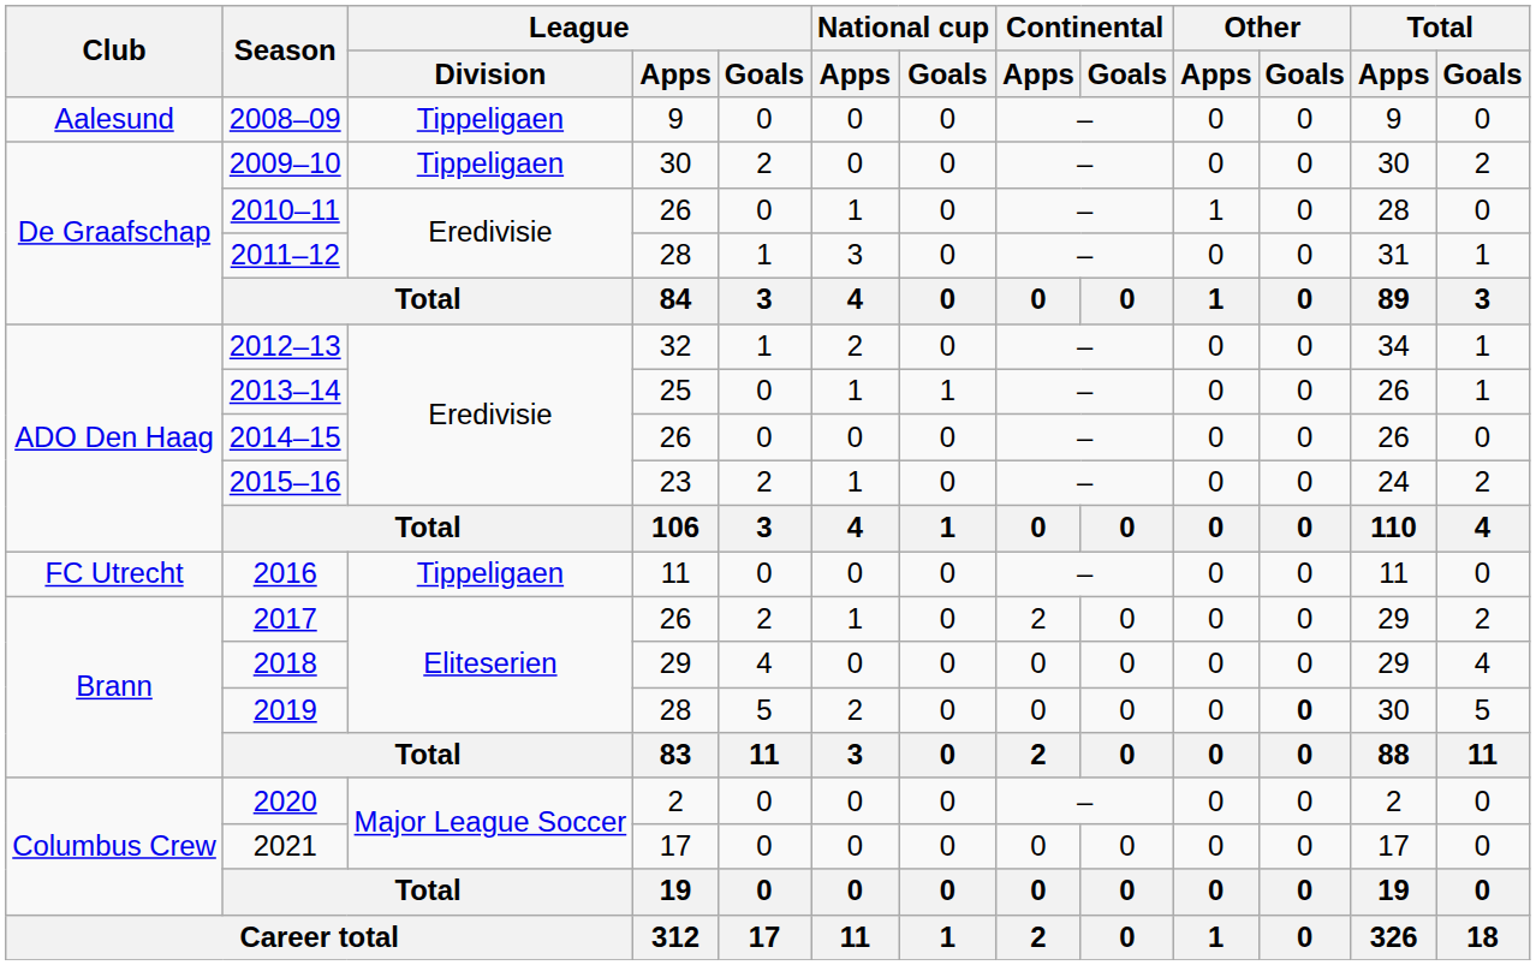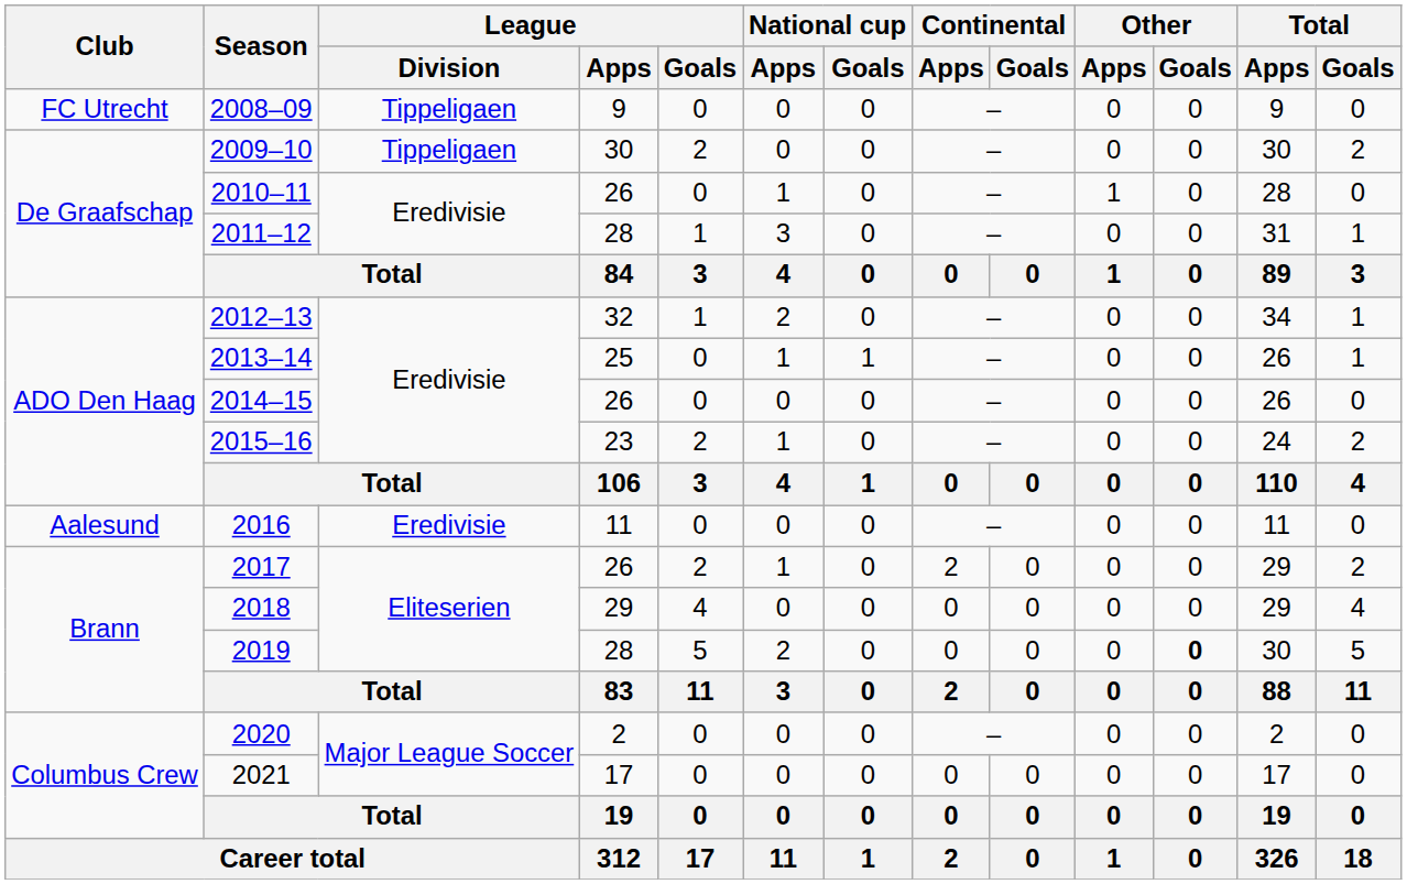 <table class="wikitable" style="text-align:center">
 <tr>
 <th rowspan="2">Club</th>
 <th rowspan="2">Season</th>
 <th colspan="3">League</th>
 <th colspan="2">National cup</th>
 <th colspan="2">Continental</th>
 <th colspan="2">Other</th>
 <th colspan="2">Total</th>
 </tr>
 <tr>
 <th>Division</th>
 <th>Apps</th>
 <th>Goals</th>
 <th>Apps</th>
 <th>Goals</th>
 <th>Apps</th>
 <th>Goals</th>
 <th>Apps</th>
 <th>Goals</th>
 <th>Apps</th>
 <th>Goals</th>
 </tr>
 <tr>
-<td><a href='#'>Aalesund</a></td>
+<td><a href='#'>FC Utrecht</a></td>
 <td><a href='#'>2008–09</a></td>
 <td><a href='#'>Tippeligaen</a></td>
 <td>9</td>
 <td>0</td>
 <td>0</td>
 <td>0</td>
 <td colspan="2">–</td>
 <td>0</td>
 <td>0</td>
 <td>9</td>
 <td>0</td>
 </tr>
 <tr>
 <td rowspan="4"><a href='#'>De Graafschap</a></td>
 <td><a href='#'>2009–10</a></td>
 <td><a href='#'>Tippeligaen</a></td>
 <td>30</td>
 <td>2</td>
 <td>0</td>
 <td>0</td>
 <td colspan="2">–</td>
 <td>0</td>
 <td>0</td>
 <td>30</td>
 <td>2</td>
 </tr>
 <tr>
 <td><a href='#'>2010–11</a></td>
 <td rowspan="2">Eredivisie</td>
 <td>26</td>
 <td>0</td>
 <td>1</td>
 <td>0</td>
 <td colspan="2">–</td>
 <td>1</td>
 <td>0</td>
 <td>28</td>
 <td>0</td>
 </tr>
 <tr>
 <td><a href='#'>2011–12</a></td>
 <td>28</td>
 <td>1</td>
 <td>3</td>
 <td>0</td>
 <td colspan="2">–</td>
 <td>0</td>
 <td>0</td>
 <td>31</td>
 <td>1</td>
 </tr>
 <tr>
 <th colspan="2">Total</th>
 <th>84</th>
 <th>3</th>
 <th>4</th>
 <th>0</th>
 <th>0</th>
 <th>0</th>
 <th>1</th>
 <th>0</th>
 <th>89</th>
 <th>3</th>
 </tr>
 <tr>
 <td rowspan="5"><a href='#'>ADO Den Haag</a></td>
 <td><a href='#'>2012–13</a></td>
 <td rowspan="4">Eredivisie</td>
 <td>32</td>
 <td>1</td>
 <td>2</td>
 <td>0</td>
 <td colspan="2">–</td>
 <td>0</td>
 <td>0</td>
 <td>34</td>
 <td>1</td>
 </tr>
 <tr>
 <td><a href='#'>2013–14</a></td>
 <td>25</td>
 <td>0</td>
 <td>1</td>
 <td>1</td>
 <td colspan="2">–</td>
 <td>0</td>
 <td>0</td>
 <td>26</td>
 <td>1</td>
 </tr>
 <tr>
 <td><a href='#'>2014–15</a></td>
 <td>26</td>
 <td>0</td>
 <td>0</td>
 <td>0</td>
 <td colspan="2">–</td>
 <td>0</td>
 <td>0</td>
 <td>26</td>
 <td>0</td>
 </tr>
 <tr>
 <td><a href='#'>2015–16</a></td>
 <td>23</td>
 <td>2</td>
 <td>1</td>
 <td>0</td>
 <td colspan="2">–</td>
 <td>0</td>
 <td>0</td>
 <td>24</td>
 <td>2</td>
 </tr>
 <tr>
 <th colspan="2">Total</th>
 <th>106</th>
 <th>3</th>
 <th>4</th>
 <th>1</th>
 <th>0</th>
 <th>0</th>
 <th>0</th>
 <th>0</th>
 <th>110</th>
 <th>4</th>
 </tr>
 <tr>
-<td><a href='#'>FC Utrecht</a></td>
+<td><a href='#'>Aalesund</a></td>
 <td><a href='#'>2016</a></td>
-<td><a href='#'>Tippeligaen</a></td>
+<td><a href='#'>Eredivisie</a></td>
 <td>11</td>
 <td>0</td>
 <td>0</td>
 <td>0</td>
 <td colspan="2">–</td>
 <td>0</td>
 <td>0</td>
 <td>11</td>
 <td>0</td>
 </tr>
 <tr>
 <td rowspan="4"><a href='#'>Brann</a></td>
 <td><a href='#'>2017</a></td>
 <td rowspan="3"><a href='#'>Eliteserien</a></td>
 <td>26</td>
 <td>2</td>
 <td>1</td>
 <td>0</td>
 <td>2</td>
 <td>0</td>
 <td>0</td>
 <td>0</td>
 <td>29</td>
 <td>2</td>
 </tr>
 <tr>
 <td><a href='#'>2018</a></td>
 <td>29</td>
 <td>4</td>
 <td>0</td>
 <td>0</td>
 <td>0</td>
 <td>0</td>
 <td>0</td>
 <td>0</td>
 <td>29</td>
 <td>4</td>
 </tr>
 <tr>
 <td><a href='#'>2019</a></td>
 <td>28</td>
 <td>5</td>
 <td>2</td>
 <td>0</td>
 <td>0</td>
 <td>0</td>
 <td>0</td>
 <td><strong>0</strong></td>
 <td>30</td>
 <td>5</td>
 </tr>
 <tr>
 <th colspan="2">Total</th>
 <th>83</th>
 <th>11</th>
 <th>3</th>
 <th>0</th>
 <th>2</th>
 <th>0</th>
 <th>0</th>
 <th>0</th>
 <th>88</th>
 <th>11</th>
 </tr>
 <tr>
 <td rowspan="3"><a href='#'>Columbus Crew</a></td>
 <td><a href='#'>2020</a></td>
 <td rowspan="2"><a href='#'>Major League Soccer</a></td>
 <td>2</td>
 <td>0</td>
 <td>0</td>
 <td>0</td>
 <td colspan="2">–</td>
 <td>0</td>
 <td>0</td>
 <td>2</td>
 <td>0</td>
 </tr>
 <tr>
 <td>2021</td>
 <td>17</td>
 <td>0</td>
 <td>0</td>
 <td>0</td>
 <td>0</td>
 <td>0</td>
 <td>0</td>
 <td>0</td>
 <td>17</td>
 <td>0</td>
 </tr>
 <tr>
 <th colspan="2">Total</th>
 <th>19</th>
 <th>0</th>
 <th>0</th>
 <th>0</th>
 <th>0</th>
 <th>0</th>
 <th>0</th>
 <th>0</th>
 <th>19</th>
 <th>0</th>
 </tr>
 <tr>
 <th colspan="3">Career total</th>
 <th>312</th>
 <th>17</th>
 <th>11</th>
 <th>1</th>
 <th>2</th>
 <th>0</th>
 <th>1</th>
 <th>0</th>
 <th>326</th>
 <th>18</th>
 </tr>
 </table>
